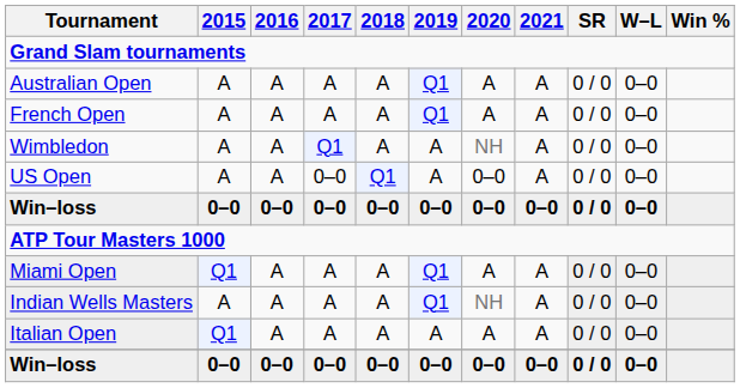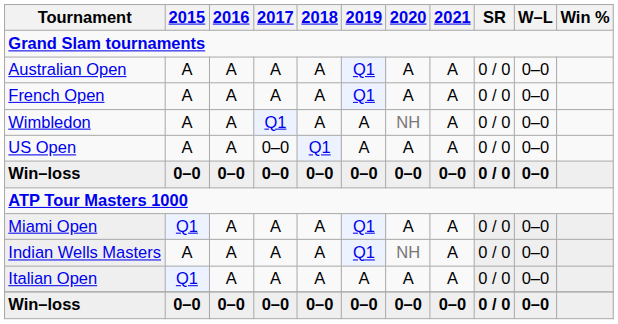 <table class=wikitable style=text-align:center>
 <tr>
 <th>Tournament</th>
 <th><a href='#'>2015</a></th>
 <th><a href='#'>2016</a></th>
 <th><a href='#'>2017</a></th>
 <th><a href='#'>2018</a></th>
 <th><a href='#'>2019</a></th>
 <th><a href='#'>2020</a></th>
 <th><a href='#'>2021</a></th>
 <th>SR</th>
 <th>W–L</th>
 <th>Win %</th>
 </tr>
 <tr>
 <td colspan=25 style=text-align:left><a href='#'><strong>Grand Slam tournaments</strong></a></td>
 </tr>
 <tr>
 <td align=left><a href='#'>Australian Open</a></td>
 <td>A</td>
 <td>A</td>
 <td>A</td>
 <td>A</td>
 <td bgcolor=ecf2ff><a href='#'>Q1</a></td>
 <td>A</td>
 <td>A</td>
 <td>0 / 0</td>
 <td>0–0</td>
 <td></td>
 </tr>
 <tr>
 <td align=left><a href='#'>French Open</a></td>
 <td>A</td>
 <td>A</td>
 <td>A</td>
 <td>A</td>
 <td bgcolor=ecf2ff><a href='#'>Q1</a></td>
 <td>A</td>
 <td>A</td>
 <td>0 / 0</td>
 <td>0–0</td>
 <td></td>
 </tr>
 <tr>
 <td align=left><a href='#'>Wimbledon</a></td>
 <td>A</td>
 <td>A</td>
 <td bgcolor=ecf2ff><a href='#'>Q1</a></td>
 <td>A</td>
 <td>A</td>
 <td style=color:#767676>NH</td>
 <td>A</td>
 <td>0 / 0</td>
 <td>0–0</td>
 <td></td>
 </tr>
 <tr>
 <td align=left><a href='#'>US Open</a></td>
 <td>A</td>
 <td>A</td>
 <td>0–0</td>
 <td bgcolor=ecf2ff><a href='#'>Q1</a></td>
 <td>A</td>
-<td>0–0</td>
+<td>A</td>
 <td>A</td>
 <td>0 / 0</td>
 <td>0–0</td>
 <td></td>
 </tr>
 <tr style=font-weight:bold;background:#efefef>
 <td style=text-align:left>Win–loss</td>
 <td>0–0</td>
 <td>0–0</td>
 <td>0–0</td>
 <td>0–0</td>
 <td>0–0</td>
 <td>0–0</td>
 <td>0–0</td>
 <td>0 / 0</td>
 <td>0–0</td>
 <td></td>
 </tr>
 <tr>
 <td colspan=25 style=text-align:left><strong><a href='#'>ATP Tour Masters 1000</a></strong></td>
 </tr>
 <tr>
 <td bgcolor=efefef align=left><a href='#'>Miami Open</a></td>
 <td bgcolor=ecf2ff><a href='#'>Q1</a></td>
 <td>A</td>
 <td>A</td>
 <td>A</td>
 <td bgcolor=ecf2ff><a href='#'>Q1</a></td>
 <td>A</td>
 <td>A</td>
 <td bgcolor=efefef>0 / 0</td>
 <td bgcolor=efefef>0–0</td>
 <td bgcolor=efefef></td>
 </tr>
 <tr>
 <td bgcolor=efefef align=left><a href='#'>Indian Wells Masters</a></td>
 <td>A</td>
 <td>A</td>
 <td>A</td>
 <td>A</td>
 <td bgcolor=ecf2ff><a href='#'>Q1</a></td>
 <td colspan=1 style=color:#767676>NH</td>
 <td>A</td>
 <td bgcolor=efefef>0 / 0</td>
 <td bgcolor=efefef>0–0</td>
 <td bgcolor=efefef></td>
 </tr>
 <tr>
 <td bgcolor=efefef align=left><a href='#'>Italian Open</a></td>
 <td bgcolor=ecf2ff><a href='#'>Q1</a></td>
 <td>A</td>
 <td>A</td>
 <td>A</td>
 <td>A</td>
 <td>A</td>
 <td>A</td>
 <td bgcolor=efefef>0 / 0</td>
 <td bgcolor=efefef>0–0</td>
 <td bgcolor=efefef></td>
 </tr>
 <tr>
 </tr>
 <tr style=font-weight:bold;background:#efefef>
 <td style=text-align:left>Win–loss</td>
 <td>0–0</td>
 <td>0–0</td>
 <td>0–0</td>
 <td>0–0</td>
 <td>0–0</td>
 <td>0–0</td>
 <td>0–0</td>
 <td>0 / 0</td>
 <td>0–0</td>
 <td></td>
 </tr>
 </table>
